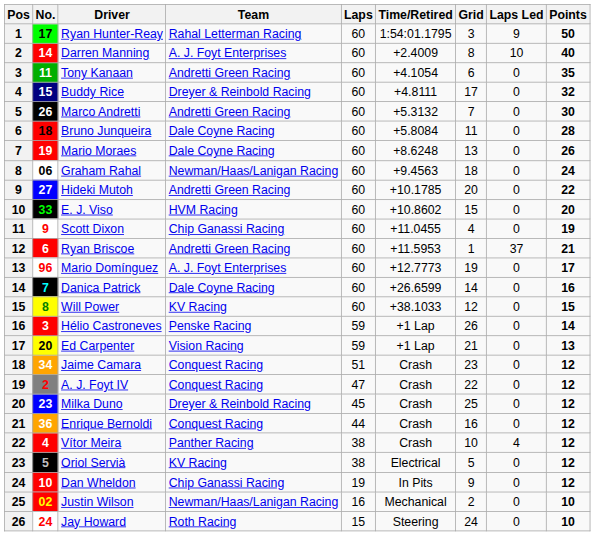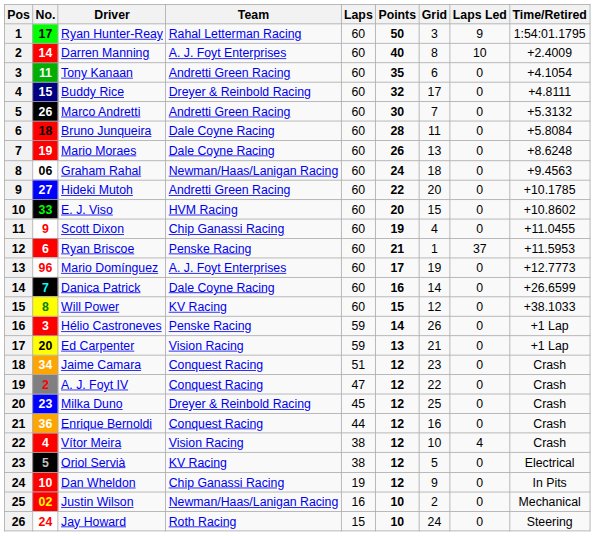 <table class="wikitable" style="font-size:95%;">
 <tr>
 <th>Pos</th>
 <th>No.</th>
 <th>Driver</th>
 <th>Team</th>
 <th>Laps</th>
-<th>Time/Retired</th>
+<th>Points</th>
 <th>Grid</th>
 <th>Laps Led</th>
-<th>Points</th>
+<th>Time/Retired</th>
 </tr>
 <tr>
 <th>1</th>
 <td style="background:#00FF00; color:black;" align=center><strong>17</strong></td>
 <td> <a href='#'>Ryan Hunter-Reay</a></td>
 <td><a href='#'>Rahal Letterman Racing</a></td>
 <td align=center>60</td>
-<td align=center>1:54:01.1795</td>
+<td align=center><strong>50</strong></td>
 <td align=center>3</td>
 <td align=center>9</td>
-<td align=center><strong>50</strong></td>
+<td align=center>1:54:01.1795</td>
 </tr>
 <tr>
 <th>2</th>
 <td style="background:#ff0000; color:white;" align="center"><strong>14</strong></td>
 <td> <a href='#'>Darren Manning</a></td>
 <td><a href='#'>A. J. Foyt Enterprises</a></td>
 <td align=center>60</td>
-<td align=center>+2.4009</td>
+<td align=center><strong>40</strong></td>
 <td align=center>8</td>
 <td align=center>10</td>
-<td align=center><strong>40</strong></td>
+<td align=center>+2.4009</td>
 </tr>
 <tr>
 <th>3</th>
 <td style="background:#00AF00; color:white;" align=center><strong>11</strong></td>
 <td> <a href='#'>Tony Kanaan</a></td>
 <td><a href='#'>Andretti Green Racing</a></td>
 <td align=center>60</td>
-<td align=center>+4.1054</td>
+<td align=center><strong>35</strong></td>
 <td align=center>6</td>
 <td align=center>0</td>
-<td align=center><strong>35</strong></td>
+<td align=center>+4.1054</td>
 </tr>
 <tr>
 <th>4</th>
 <td style="background:#000080; color:white;" align=center><strong>15</strong></td>
 <td> <a href='#'>Buddy Rice</a></td>
 <td><a href='#'>Dreyer & Reinbold Racing</a></td>
 <td align=center>60</td>
-<td align=center>+4.8111</td>
+<td align=center><strong>32</strong></td>
 <td align=center>17</td>
 <td align=center>0</td>
-<td align=center><strong>32</strong></td>
+<td align=center>+4.8111</td>
 </tr>
 <tr>
 <th>5</th>
 <td style="background:black; color:white;"  align=center><strong>26</strong></td>
 <td> <a href='#'>Marco Andretti</a></td>
 <td><a href='#'>Andretti Green Racing</a></td>
 <td align=center>60</td>
-<td align=center>+5.3132</td>
+<td align=center><strong>30</strong></td>
 <td align=center>7</td>
 <td align=center>0</td>
-<td align=center><strong>30</strong></td>
+<td align=center>+5.3132</td>
 </tr>
 <tr>
 <th>6</th>
 <td style="background:#FF0000; color:black;" align=center><strong>18</strong></td>
 <td> <a href='#'>Bruno Junqueira</a></td>
 <td><a href='#'>Dale Coyne Racing</a></td>
 <td align=center>60</td>
-<td align=center>+5.8084</td>
+<td align=center><strong>28</strong></td>
 <td align=center>11</td>
 <td align=center>0</td>
-<td align=center><strong>28</strong></td>
+<td align=center>+5.8084</td>
 </tr>
 <tr>
 <th>7</th>
 <td style="background:red; color:white;" align=center><strong>19</strong></td>
 <td> <a href='#'>Mario Moraes</a></td>
 <td><a href='#'>Dale Coyne Racing</a></td>
 <td align=center>60</td>
-<td align=center>+8.6248</td>
+<td align=center><strong>26</strong></td>
 <td align=center>13</td>
 <td align=center>0</td>
-<td align=center><strong>26</strong></td>
+<td align=center>+8.6248</td>
 </tr>
 <tr>
 <th>8</th>
 <td style="background:white; color:black;" align=center><strong>06</strong></td>
 <td> <a href='#'>Graham Rahal</a></td>
 <td><a href='#'>Newman/Haas/Lanigan Racing</a></td>
 <td align=center>60</td>
-<td align=center>+9.4563</td>
+<td align=center><strong>24</strong></td>
 <td align=center>18</td>
 <td align=center>0</td>
-<td align=center><strong>24</strong></td>
+<td align=center>+9.4563</td>
 </tr>
 <tr>
 <th>9</th>
 <td style="background:blue; color:white;" align=center><strong>27</strong></td>
 <td> <a href='#'>Hideki Mutoh</a></td>
 <td><a href='#'>Andretti Green Racing</a></td>
 <td align=center>60</td>
-<td align=center>+10.1785</td>
+<td align=center><strong>22</strong></td>
 <td align=center>20</td>
 <td align=center>0</td>
-<td align=center><strong>22</strong></td>
+<td align=center>+10.1785</td>
 </tr>
 <tr>
 <th>10</th>
 <td style="background:black; color:lime;" align=center><strong>33</strong></td>
 <td> <a href='#'>E. J. Viso</a></td>
 <td><a href='#'>HVM Racing</a></td>
 <td align=center>60</td>
-<td align=center>+10.8602</td>
+<td align=center><strong>20</strong></td>
 <td align=center>15</td>
 <td align=center>0</td>
-<td align=center><strong>20</strong></td>
+<td align=center>+10.8602</td>
 </tr>
 <tr>
 <th>11</th>
 <td style="background:white; color:red;" align=center><strong>9</strong></td>
 <td> <a href='#'>Scott Dixon</a></td>
 <td><a href='#'>Chip Ganassi Racing</a></td>
 <td align=center>60</td>
-<td align=center>+11.0455</td>
+<td align=center><strong>19</strong></td>
 <td align=center>4</td>
 <td align=center>0</td>
-<td align=center><strong>19</strong></td>
+<td align=center>+11.0455</td>
 </tr>
 <tr>
 <th>12</th>
 <td style="background:red; color:white;" align=center><strong>6</strong></td>
 <td> <a href='#'>Ryan Briscoe</a></td>
-<td><a href='#'>Andretti Green Racing</a></td>
+<td><a href='#'>Penske Racing</a></td>
 <td align=center>60</td>
-<td align=center>+11.5953</td>
+<td align=center><strong>21</strong></td>
 <td align=center>1</td>
 <td align=center>37</td>
-<td align=center><strong>21</strong></td>
+<td align=center>+11.5953</td>
 </tr>
 <tr>
 <th>13</th>
 <td style="background:white; color:red;" align=center><strong>96</strong></td>
 <td> <a href='#'>Mario Domínguez</a></td>
 <td><a href='#'>A. J. Foyt Enterprises</a></td>
 <td align=center>60</td>
-<td align=center>+12.7773</td>
+<td align=center><strong>17</strong></td>
 <td align=center>19</td>
 <td align=center>0</td>
-<td align=center><strong>17</strong></td>
+<td align=center>+12.7773</td>
 </tr>
 <tr>
 <th>14</th>
 <td style="background:black; color:aqua;" align=center><strong>7</strong></td>
 <td> <a href='#'>Danica Patrick</a></td>
 <td><a href='#'>Dale Coyne Racing</a></td>
 <td align=center>60</td>
-<td align=center>+26.6599</td>
+<td align=center><strong>16</strong></td>
 <td align=center>14</td>
 <td align=center>0</td>
-<td align=center><strong>16</strong></td>
+<td align=center>+26.6599</td>
 </tr>
 <tr>
 <th>15</th>
 <td style="background:yellow; color:green;" align=center><strong>8</strong></td>
 <td> <a href='#'>Will Power</a></td>
 <td><a href='#'>KV Racing</a></td>
 <td align=center>60</td>
-<td align=center>+38.1033</td>
+<td align=center><strong>15</strong></td>
 <td align=center>12</td>
 <td align=center>0</td>
-<td align=center><strong>15</strong></td>
+<td align=center>+38.1033</td>
 </tr>
 <tr>
 <th>16</th>
 <td style="background:red; color:white;" align=center><strong>3</strong></td>
 <td> <a href='#'>Hélio Castroneves</a></td>
 <td><a href='#'>Penske Racing</a></td>
 <td align=center>59</td>
-<td align=center>+1 Lap</td>
+<td align=center><strong>14</strong></td>
 <td align=center>26</td>
 <td align=center>0</td>
-<td align=center><strong>14</strong></td>
+<td align=center>+1 Lap</td>
 </tr>
 <tr>
 <th>17</th>
 <td style="background:yellow; color:Black;" align=center><strong>20</strong></td>
 <td> <a href='#'>Ed Carpenter</a></td>
 <td><a href='#'>Vision Racing</a></td>
 <td align=center>59</td>
-<td align=center>+1 Lap</td>
+<td align=center><strong>13</strong></td>
 <td align=center>21</td>
 <td align=center>0</td>
-<td align=center><strong>13</strong></td>
+<td align=center>+1 Lap</td>
 </tr>
 <tr>
 <th>18</th>
 <td style="background:orange; color:white;" align=center><strong>34</strong></td>
 <td> <a href='#'>Jaime Camara</a></td>
 <td><a href='#'>Conquest Racing</a></td>
 <td align=center>51</td>
-<td align=center>Crash</td>
+<td align=center><strong>12</strong></td>
 <td align=center>23</td>
 <td align=center>0</td>
-<td align=center><strong>12</strong></td>
+<td align=center>Crash</td>
 </tr>
 <tr>
 <th>19</th>
 <td style="background:gray; color:red;" align=center><strong>2</strong></td>
 <td> <a href='#'>A. J. Foyt IV</a></td>
 <td><a href='#'>Conquest Racing</a></td>
 <td align=center>47</td>
-<td align=center>Crash</td>
+<td align=center><strong>12</strong></td>
 <td align=center>22</td>
 <td align=center>0</td>
-<td align=center><strong>12</strong></td>
+<td align=center>Crash</td>
 </tr>
 <tr>
 <th>20</th>
 <td style="background:blue; color:white;" align=center><strong>23</strong></td>
 <td> <a href='#'>Milka Duno</a></td>
 <td><a href='#'>Dreyer & Reinbold Racing</a></td>
 <td align=center>45</td>
-<td align=center>Crash</td>
+<td align=center><strong>12</strong></td>
 <td align=center>25</td>
 <td align=center>0</td>
-<td align=center><strong>12</strong></td>
+<td align=center>Crash</td>
 </tr>
 <tr>
 <th>21</th>
 <td style="background:orange; color:white;" align=center><strong>36</strong></td>
 <td> <a href='#'>Enrique Bernoldi</a></td>
 <td><a href='#'>Conquest Racing</a></td>
 <td align=center>44</td>
-<td align=center>Crash</td>
+<td align=center><strong>12</strong></td>
 <td align=center>16</td>
 <td align=center>0</td>
-<td align=center><strong>12</strong></td>
+<td align=center>Crash</td>
 </tr>
 <tr>
 <th>22</th>
 <td style="background:red; color:white;" align=center><strong>4</strong></td>
 <td> <a href='#'>Vítor Meira</a></td>
-<td><a href='#'>Panther Racing</a></td>
+<td><a href='#'>Vision Racing</a></td>
 <td align=center>38</td>
-<td align=center>Crash</td>
+<td align=center><strong>12</strong></td>
 <td align=center>10</td>
 <td align=center>4</td>
-<td align=center><strong>12</strong></td>
+<td align=center>Crash</td>
 </tr>
 <tr>
 <th>23</th>
 <td style="background:black; color:silver;" align=center><strong>5</strong></td>
 <td> <a href='#'>Oriol Servià</a></td>
 <td><a href='#'>KV Racing</a></td>
 <td align=center>38</td>
-<td align=center>Electrical</td>
+<td align=center><strong>12</strong></td>
 <td align=center>5</td>
 <td align=center>0</td>
-<td align=center><strong>12</strong></td>
+<td align=center>Electrical</td>
 </tr>
 <tr>
 <th>24</th>
 <td style="background:red; color:white;" align=center><strong>10</strong></td>
 <td> <a href='#'>Dan Wheldon</a></td>
 <td><a href='#'>Chip Ganassi Racing</a></td>
 <td align=center>19</td>
-<td align=center>In Pits</td>
+<td align=center><strong>12</strong></td>
 <td align=center>9</td>
 <td align=center>0</td>
-<td align=center><strong>12</strong></td>
+<td align=center>In Pits</td>
 </tr>
 <tr>
 <th>25</th>
 <td style="background:red; color:yellow;" align=center><strong>02</strong></td>
 <td> <a href='#'>Justin Wilson</a></td>
 <td><a href='#'>Newman/Haas/Lanigan Racing</a></td>
 <td align=center>16</td>
-<td align=center>Mechanical</td>
+<td align=center><strong>10</strong></td>
 <td align=center>2</td>
 <td align=center>0</td>
-<td align=center><strong>10</strong></td>
+<td align=center>Mechanical</td>
 </tr>
 <tr>
 <th>26</th>
 <td style="background:white; color:red;" align="center"><strong>24</strong></td>
 <td> <a href='#'>Jay Howard</a></td>
 <td><a href='#'>Roth Racing</a></td>
 <td align=center>15</td>
-<td align=center>Steering</td>
+<td align=center><strong>10</strong></td>
 <td align=center>24</td>
 <td align=center>0</td>
-<td align=center><strong>10</strong></td>
+<td align=center>Steering</td>
 </tr>
 </table>
